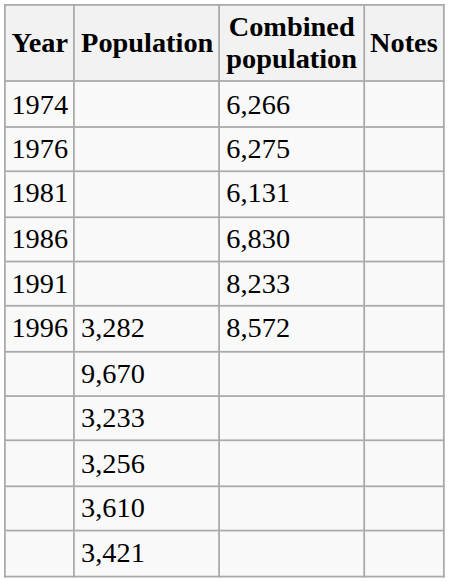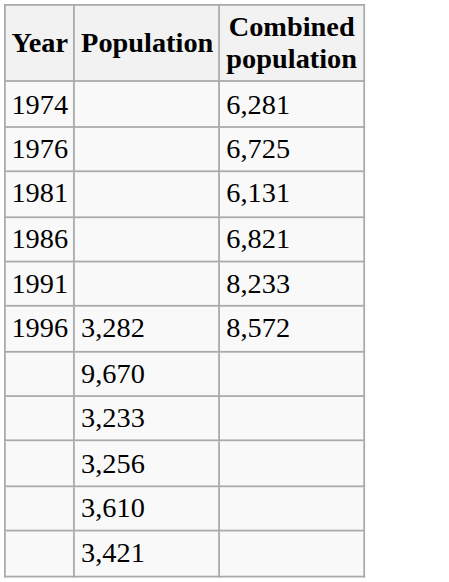 <table class="wikitable">
 <tr>
 <th>Year</th>
 <th>Population</th>
 <th>Combined<br>population</th>
-<th>Notes</th>
 </tr>
 <tr>
 <td>1974</td>
 <td></td>
-<td>6,266</td>
-<td></td>
+<td>6,281</td>
 </tr>
 <tr>
 <td>1976</td>
 <td></td>
-<td>6,275</td>
-<td></td>
+<td>6,725</td>
 </tr>
 <tr>
 <td>1981</td>
 <td></td>
 <td>6,131</td>
-<td></td>
 </tr>
 <tr>
 <td>1986</td>
 <td></td>
-<td>6,830</td>
-<td></td>
+<td>6,821</td>
 </tr>
 <tr>
 <td>1991</td>
 <td></td>
 <td>8,233</td>
-<td></td>
 </tr>
 <tr>
 <td>1996</td>
 <td>3,282</td>
 <td>8,572</td>
-<td></td>
 </tr>
 <tr>
 <td></td>
 <td>9,670</td>
-<td></td>
 <td></td>
 </tr>
 <tr>
 <td></td>
 <td>3,233</td>
 <td></td>
-<td></td>
 </tr>
 <tr>
 <td></td>
 <td>3,256</td>
-<td></td>
 <td></td>
 </tr>
 <tr>
 <td></td>
 <td>3,610</td>
 <td></td>
-<td></td>
 </tr>
 <tr>
 <td></td>
 <td>3,421</td>
 <td></td>
-<td></td>
 </tr>
 </table>
